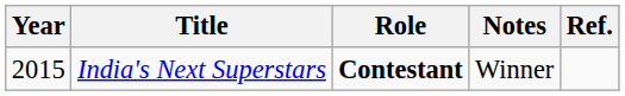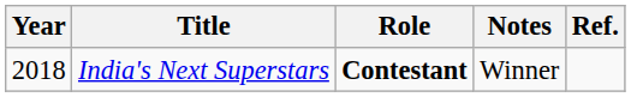 <table class="wikitable sortable">
 <tr>
 <th>Year</th>
 <th>Title</th>
 <th>Role</th>
 <th class="unsortable">Notes</th>
 <th class="unsortable">Ref.</th>
 </tr>
 <tr>
-<td>2015</td>
+<td>2018</td>
 <td><em><a href='#'>India's Next Superstars</a></em></td>
 <td><strong>Contestant</strong></td>
 <td>Winner</td>
 <td></td>
 </tr>
 </table>
